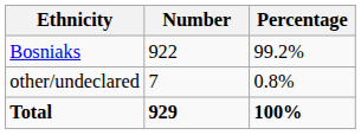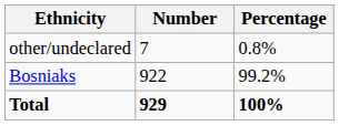 <table class="wikitable">
 <tr>
 <th width="100px">Ethnicity</th>
 <th width="80px">Number</th>
 <th width="80px">Percentage</th>
 </tr>
 <tr>
+<td>other/undeclared</td>
+<td>7</td>
+<td>0.8%</td>
+</tr>
+<tr>
 <td><a href='#'>Bosniaks</a></td>
 <td>922</td>
 <td>99.2%</td>
-</tr>
-<tr>
-<td>other/undeclared</td>
-<td>7</td>
-<td>0.8%</td>
 </tr>
 <tr>
 <td><strong>Total</strong></td>
 <td><strong>929</strong></td>
 <td><strong>100%</strong></td>
 </tr>
 </table>
